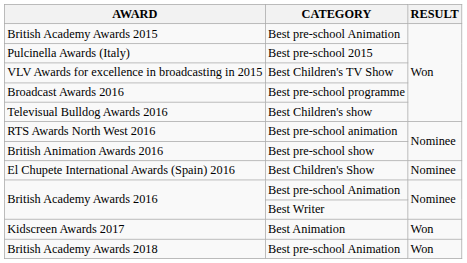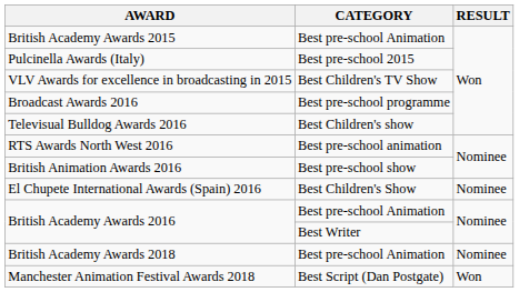 <table class="wikitable sortable">
 <tr>
 <th>AWARD</th>
 <th>CATEGORY</th>
 <th>RESULT</th>
 </tr>
 <tr>
 <td>British Academy Awards 2015</td>
 <td>Best pre-school Animation</td>
 <td rowspan="5">Won</td>
 </tr>
 <tr>
 <td>Pulcinella Awards (Italy)</td>
 <td>Best pre-school 2015</td>
 </tr>
 <tr>
 <td>VLV Awards for excellence in broadcasting in 2015</td>
 <td>Best Children's TV Show</td>
 </tr>
 <tr>
 <td>Broadcast Awards 2016</td>
 <td>Best pre-school programme</td>
 </tr>
 <tr>
 <td>Televisual Bulldog Awards 2016</td>
 <td>Best Children's show</td>
 </tr>
 <tr>
 <td>RTS Awards North West 2016</td>
 <td>Best pre-school animation</td>
 <td rowspan="2">Nominee</td>
 </tr>
 <tr>
 <td>British Animation Awards 2016</td>
 <td>Best pre-school show</td>
 </tr>
 <tr>
 <td>El Chupete International Awards (Spain) 2016</td>
 <td>Best Children's Show</td>
 <td>Nominee</td>
 </tr>
 <tr>
 <td rowspan="2">British Academy Awards 2016</td>
 <td>Best pre-school Animation</td>
 <td rowspan="2">Nominee</td>
 </tr>
 <tr>
 <td>Best Writer</td>
 </tr>
 <tr>
-<td>Kidscreen Awards 2017</td>
-<td>Best Animation</td>
-<td>Won</td>
+<td>British Academy Awards 2018</td>
+<td>Best pre-school Animation</td>
+<td>Nominee</td>
 </tr>
 <tr>
-<td>British Academy Awards 2018</td>
-<td>Best pre-school Animation</td>
+<td>Manchester Animation Festival Awards 2018</td>
+<td>Best Script (Dan Postgate)</td>
 <td>Won</td>
 </tr>
 </table>
